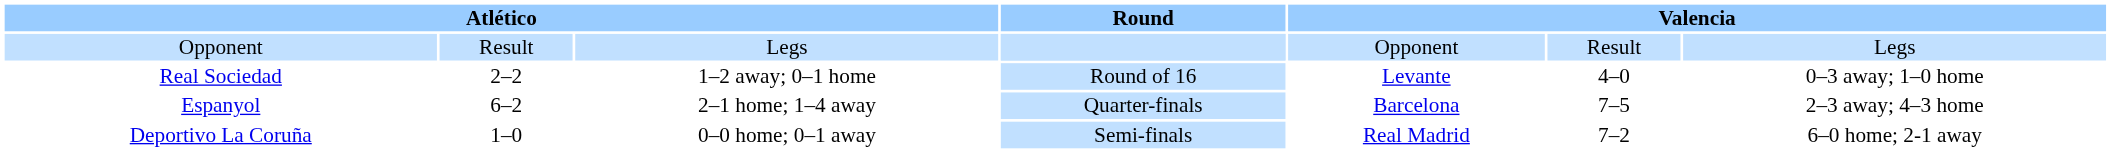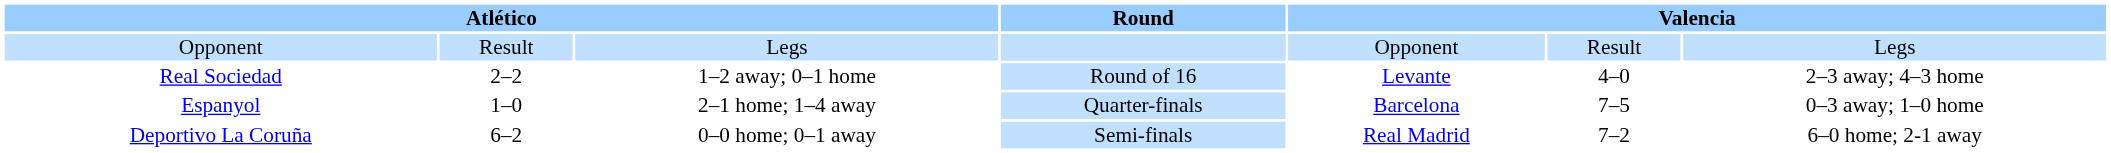 <table width="100%" style="text-align:center">
 <tr valign=top bgcolor=#99ccff>
 <th colspan=3 style="width:1*">Atlético</th>
 <th>Round</th>
 <th colspan=3 style="width:1*">Valencia</th>
 </tr>
 <tr valign=top bgcolor=#c1e0ff>
 <td>Opponent</td>
 <td>Result</td>
 <td>Legs</td>
 <td bgcolor=#c1e0ff></td>
 <td>Opponent</td>
 <td>Result</td>
 <td>Legs</td>
 </tr>
 <tr>
 <td><a href='#'>Real Sociedad</a></td>
 <td>2–2</td>
 <td>1–2 away; 0–1 home</td>
 <td bgcolor="#c1e0ff">Round of 16</td>
 <td><a href='#'>Levante</a></td>
 <td>4–0</td>
-<td>0–3 away; 1–0 home</td>
+<td>2–3 away; 4–3 home</td>
 </tr>
 <tr>
 <td><a href='#'>Espanyol</a></td>
-<td>6–2</td>
+<td>1–0</td>
 <td>2–1 home; 1–4 away</td>
 <td bgcolor="#c1e0ff">Quarter-finals</td>
 <td><a href='#'>Barcelona</a></td>
 <td>7–5</td>
-<td>2–3 away; 4–3 home</td>
+<td>0–3 away; 1–0 home</td>
 </tr>
 <tr>
 <td><a href='#'>Deportivo La Coruña</a></td>
-<td>1–0</td>
+<td>6–2</td>
 <td>0–0 home; 0–1 away</td>
 <td bgcolor="#c1e0ff">Semi-finals</td>
 <td><a href='#'>Real Madrid</a></td>
 <td>7–2</td>
 <td>6–0 home; 2-1 away</td>
 </tr>
 </table>
